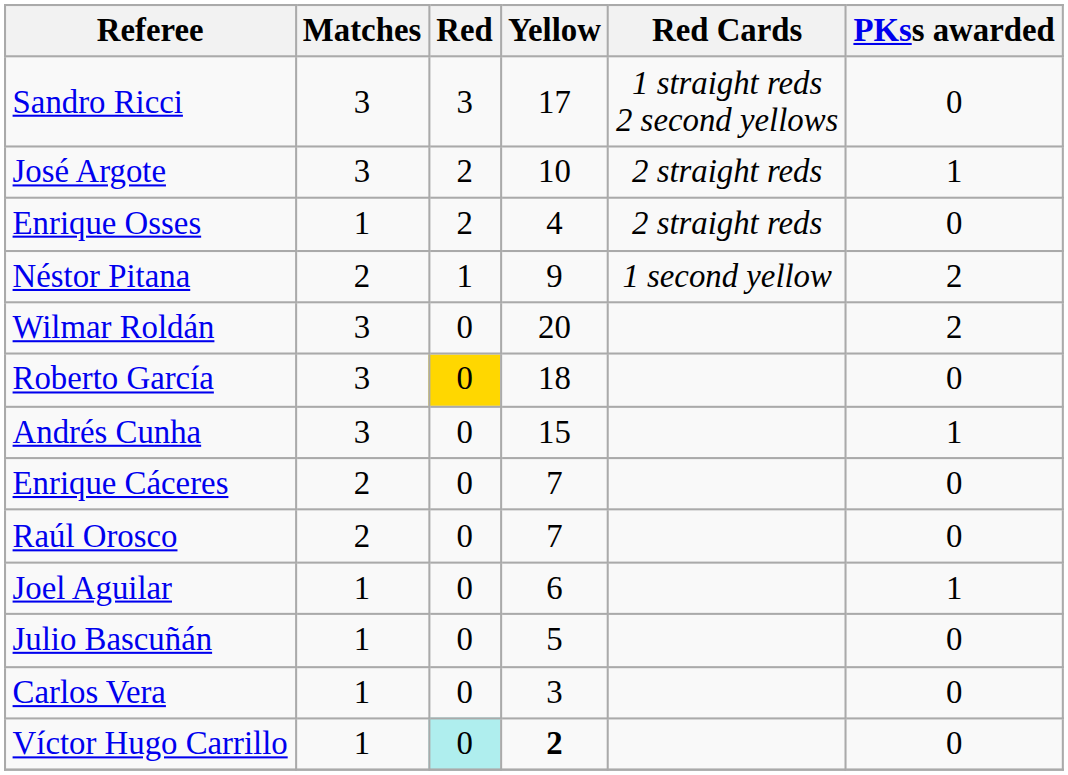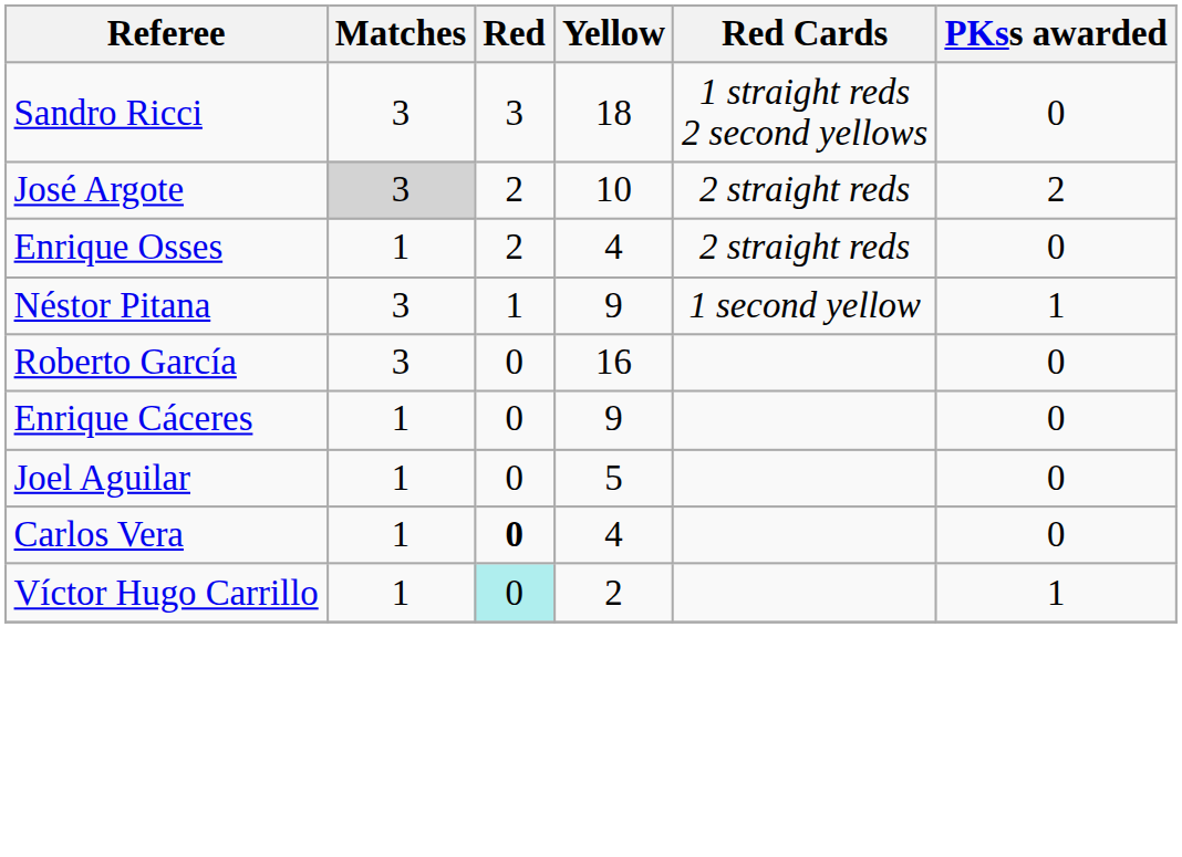 <table class="wikitable sortable" style="text-align:center">
 <tr>
 <th>Referee</th>
 <th>Matches</th>
 <th> Red</th>
 <th> Yellow</th>
 <th>Red Cards</th>
 <th><a href='#'>PKs</a>s awarded</th>
 </tr>
 <tr>
 <td align=left> <a href='#'>Sandro Ricci</a></td>
 <td>3</td>
 <td>3</td>
-<td>17</td>
+<td>18</td>
 <td><em>1 straight reds</em><br><em>2 second yellows</em></td>
 <td>0</td>
 </tr>
 <tr>
 <td align=left> <a href='#'>José Argote</a></td>
-<td>3</td>
+<td style="background: lightgrey;">3</td>
 <td>2</td>
 <td>10</td>
 <td><em>2 straight reds</em></td>
-<td>1</td>
+<td>2</td>
 </tr>
 <tr>
 <td align=left> <a href='#'>Enrique Osses</a></td>
 <td>1</td>
 <td>2</td>
 <td>4</td>
 <td><em>2 straight reds</em></td>
 <td>0</td>
 </tr>
 <tr>
 <td align=left> <a href='#'>Néstor Pitana</a></td>
-<td>2</td>
+<td>3</td>
 <td>1</td>
 <td>9</td>
 <td><em>1 second yellow</em></td>
-<td>2</td>
-</tr>
-<tr>
-<td align=left> <a href='#'>Wilmar Roldán</a></td>
-<td>3</td>
-<td>0</td>
-<td>20</td>
-<td></td>
-<td>2</td>
+<td>1</td>
 </tr>
 <tr>
 <td align=left> <a href='#'>Roberto García</a></td>
 <td>3</td>
-<td style="background: gold;">0</td>
-<td>18</td>
+<td>0</td>
+<td>16</td>
 <td></td>
 <td>0</td>
 </tr>
 <tr>
-<td align=left> <a href='#'>Andrés Cunha</a></td>
-<td>3</td>
+<td align=left> <a href='#'>Enrique Cáceres</a></td>
+<td>1</td>
 <td>0</td>
-<td>15</td>
-<td></td>
-<td>1</td>
-</tr>
-<tr>
-<td align=left> <a href='#'>Enrique Cáceres</a></td>
-<td>2</td>
-<td>0</td>
-<td>7</td>
-<td></td>
-<td>0</td>
-</tr>
-<tr>
-<td align=left> <a href='#'>Raúl Orosco</a></td>
-<td>2</td>
-<td>0</td>
-<td>7</td>
+<td>9</td>
 <td></td>
 <td>0</td>
 </tr>
 <tr>
 <td align=left> <a href='#'>Joel Aguilar</a></td>
-<td>1</td>
-<td>0</td>
-<td>6</td>
-<td></td>
-<td>1</td>
-</tr>
-<tr>
-<td align=left> <a href='#'>Julio Bascuñán</a></td>
 <td>1</td>
 <td>0</td>
 <td>5</td>
 <td></td>
 <td>0</td>
 </tr>
 <tr>
 <td align=left> <a href='#'>Carlos Vera</a></td>
 <td>1</td>
-<td>0</td>
-<td>3</td>
+<td><strong>0</strong></td>
+<td>4</td>
 <td></td>
 <td>0</td>
 </tr>
 <tr>
 <td align=left> <a href='#'>Víctor Hugo Carrillo</a></td>
 <td>1</td>
 <td style="background: paleturquoise;">0</td>
-<td><strong>2</strong></td>
+<td>2</td>
 <td></td>
-<td>0</td>
+<td>1</td>
 </tr>
 <tr>
 </tr>
 </table>
